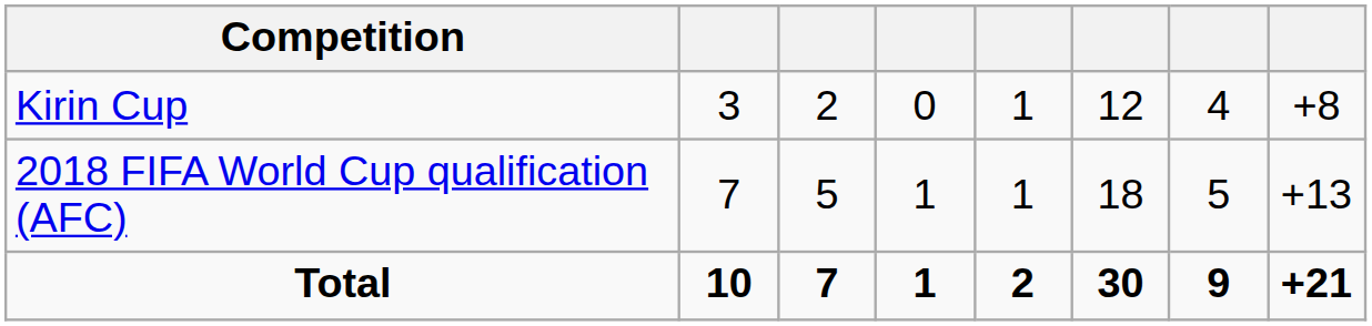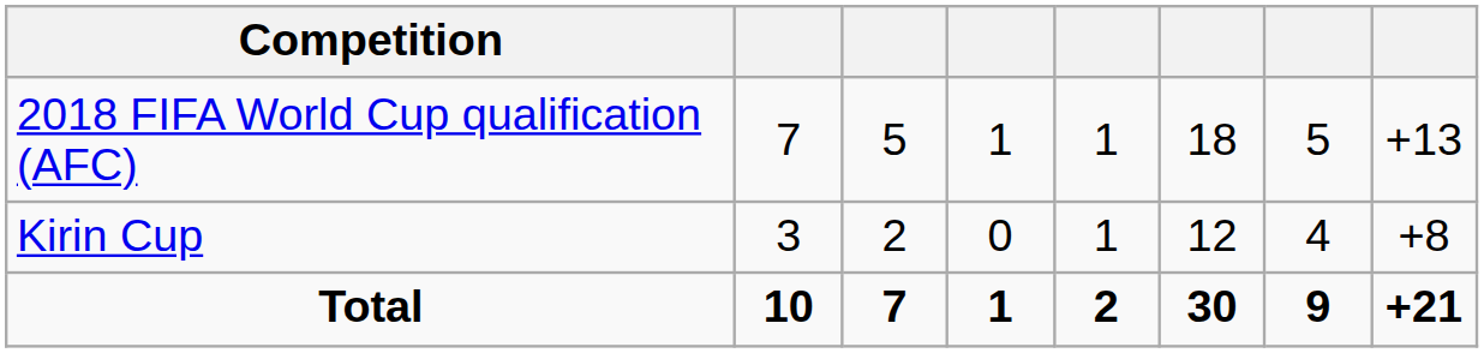 <table class="wikitable" style="text-align: center;">
 <tr>
 <th width=250>Competition</th>
 <th width=30></th>
 <th width=30></th>
 <th width=30></th>
 <th width=30></th>
 <th width=30></th>
 <th width=30></th>
 <th width=30></th>
 </tr>
 <tr>
+<td align="left"><a href='#'>2018 FIFA World Cup qualification (AFC)</a></td>
+<td>7</td>
+<td>5</td>
+<td>1</td>
+<td>1</td>
+<td>18</td>
+<td>5</td>
+<td>+13</td>
+</tr>
+<tr>
 <td align="left"><a href='#'>Kirin Cup</a></td>
 <td>3</td>
 <td>2</td>
 <td>0</td>
 <td>1</td>
 <td>12</td>
 <td>4</td>
 <td>+8</td>
-</tr>
-<tr>
-<td align="left"><a href='#'>2018 FIFA World Cup qualification (AFC)</a></td>
-<td>7</td>
-<td>5</td>
-<td>1</td>
-<td>1</td>
-<td>18</td>
-<td>5</td>
-<td>+13</td>
 </tr>
 <tr>
 <td><strong>Total</strong></td>
 <td><strong>10</strong></td>
 <td><strong>7</strong></td>
 <td><strong>1</strong></td>
 <td><strong>2</strong></td>
 <td><strong>30</strong></td>
 <td><strong>9</strong></td>
 <td><strong>+21</strong></td>
 </tr>
 </table>
